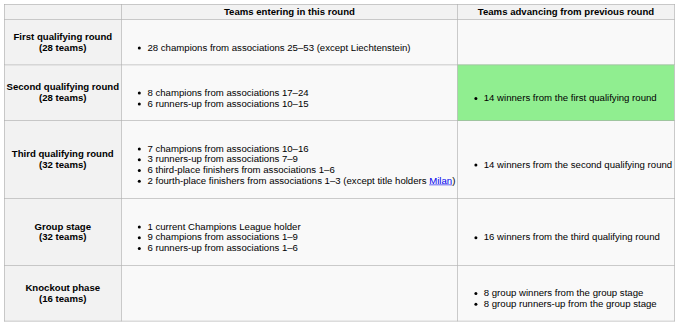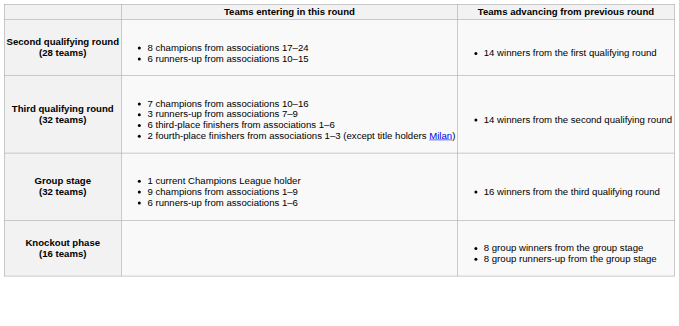 <table class="wikitable">
 <tr>
 <th></th>
 <th>Teams entering in this round</th>
 <th>Teams advancing from previous round</th>
 </tr>
 <tr>
-<th>First qualifying round<br>(28 teams)</th>
-<td><br><ul><li>28 champions from associations 25–53 (except Liechtenstein)</li></ul></td>
-<td></td>
-</tr>
-<tr>
 <th>Second qualifying round<br>(28 teams)</th>
 <td><br><ul><li>8 champions from associations 17–24</li><li>6 runners-up from associations 10–15</li></ul></td>
-<td style="background: lightgreen;"><br><ul><li>14 winners from the first qualifying round</li></ul></td>
+<td><br><ul><li>14 winners from the first qualifying round</li></ul></td>
 </tr>
 <tr>
 <th>Third qualifying round<br>(32 teams)</th>
 <td><br><ul><li>7 champions from associations 10–16</li><li>3 runners-up from associations 7–9</li><li>6 third-place finishers from associations 1–6</li><li>2 fourth-place finishers from associations 1–3 (except title holders <a href='#'>Milan</a>)</li></ul></td>
 <td><br><ul><li>14 winners from the second qualifying round</li></ul></td>
 </tr>
 <tr>
 <th>Group stage<br>(32 teams)</th>
 <td><br><ul><li>1 current Champions League holder</li><li>9 champions from associations 1–9</li><li>6 runners-up from associations 1–6</li></ul></td>
 <td><br><ul><li>16 winners from the third qualifying round</li></ul></td>
 </tr>
 <tr>
 <th>Knockout phase<br>(16 teams)</th>
 <td></td>
 <td><br><ul><li>8 group winners from the group stage</li><li>8 group runners-up from the group stage</li></ul></td>
 </tr>
 </table>
